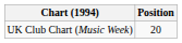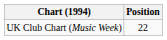 <table class="wikitable sortable">
 <tr>
 <th>Chart (1994)</th>
 <th>Position</th>
 </tr>
 <tr>
 <td>UK Club Chart (<em>Music Week</em>)</td>
-<td align="center">20</td>
+<td align="center">22</td>
 </tr>
 </table>
